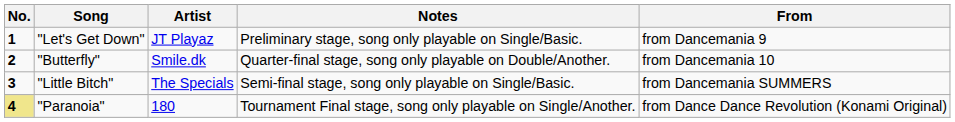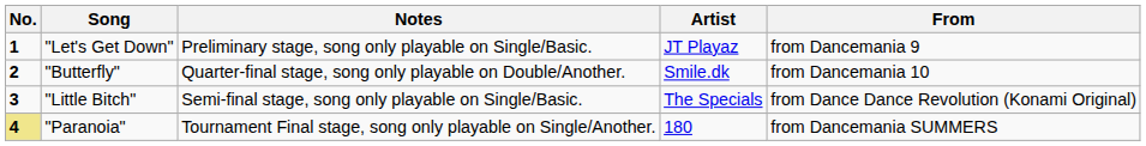 <table class="wikitable sortable" style="font-size:90%;">
 <tr>
 <th>No.</th>
 <th>Song</th>
+<th>Notes</th>
 <th>Artist</th>
-<th>Notes</th>
 <th>From</th>
 </tr>
 <tr>
 <td><strong>1</strong></td>
 <td>"Let's Get Down"</td>
+<td>Preliminary stage, song only playable on Single/<span>Basic</span>.</td>
 <td><a href='#'>JT Playaz</a></td>
-<td>Preliminary stage, song only playable on Single/<span>Basic</span>.</td>
 <td>from Dancemania 9</td>
 </tr>
 <tr>
 <td><strong>2</strong></td>
 <td>"Butterfly"</td>
+<td>Quarter-final stage, song only playable on Double/<span>Another</span>.</td>
 <td><a href='#'>Smile.dk</a></td>
-<td>Quarter-final stage, song only playable on Double/<span>Another</span>.</td>
 <td>from Dancemania 10</td>
 </tr>
 <tr>
 <td><strong>3</strong></td>
 <td>"Little Bitch"</td>
+<td>Semi-final stage, song only playable on Single/<span>Basic</span>.</td>
 <td><a href='#'>The Specials</a></td>
-<td>Semi-final stage, song only playable on Single/<span>Basic</span>.</td>
-<td>from Dancemania SUMMERS</td>
+<td>from Dance Dance Revolution (Konami Original)</td>
 </tr>
 <tr>
 <td style="background: khaki;"><strong>4</strong></td>
 <td>"Paranoia"</td>
+<td>Tournament Final stage, song only playable on Single/<span>Another</span>.</td>
 <td><a href='#'>180</a></td>
-<td>Tournament Final stage, song only playable on Single/<span>Another</span>.</td>
-<td>from Dance Dance Revolution (Konami Original)</td>
+<td>from Dancemania SUMMERS</td>
 </tr>
 </table>
